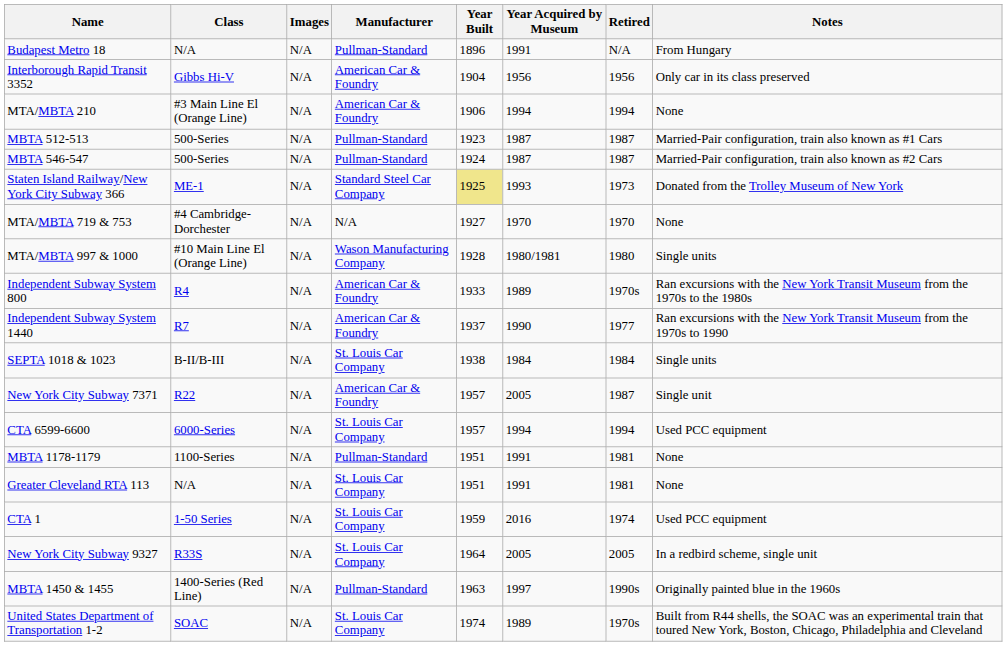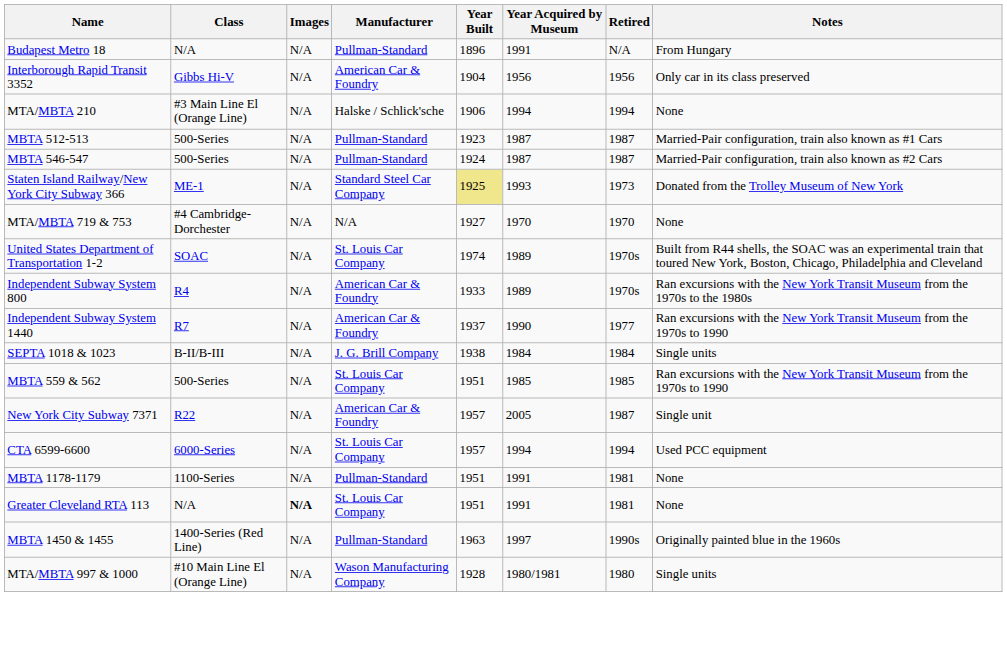 <table class="wikitable sortable">
 <tr>
 <th>Name</th>
 <th>Class</th>
 <th>Images</th>
 <th>Manufacturer</th>
 <th>Year Built</th>
 <th>Year Acquired by Museum</th>
 <th>Retired</th>
 <th>Notes</th>
 </tr>
 <tr>
 <td><a href='#'>Budapest Metro</a> 18</td>
 <td>N/A</td>
 <td>N/A</td>
 <td><a href='#'>Pullman-Standard</a></td>
 <td>1896</td>
 <td>1991</td>
 <td>N/A</td>
 <td>From Hungary</td>
 </tr>
 <tr>
 <td><a href='#'>Interborough Rapid Transit</a> 3352</td>
 <td><a href='#'>Gibbs Hi-V</a></td>
 <td>N/A</td>
 <td><a href='#'>American Car & Foundry</a></td>
 <td>1904</td>
 <td>1956</td>
 <td>1956</td>
 <td>Only car in its class preserved</td>
 </tr>
 <tr>
 <td>MTA/<a href='#'>MBTA</a> 210</td>
 <td>#3 Main Line El (Orange Line)</td>
 <td>N/A</td>
-<td><a href='#'>American Car & Foundry</a></td>
+<td>Halske / Schlick'sche</td>
 <td>1906</td>
 <td>1994</td>
 <td>1994</td>
 <td>None</td>
 </tr>
 <tr>
 <td><a href='#'>MBTA</a> 512-513</td>
 <td>500-Series</td>
 <td>N/A</td>
 <td><a href='#'>Pullman-Standard</a></td>
 <td>1923</td>
 <td>1987</td>
 <td>1987</td>
 <td>Married-Pair configuration, train also known as #1 Cars</td>
 </tr>
 <tr>
 <td><a href='#'>MBTA</a> 546-547</td>
 <td>500-Series</td>
 <td>N/A</td>
 <td><a href='#'>Pullman-Standard</a></td>
 <td>1924</td>
 <td>1987</td>
 <td>1987</td>
 <td>Married-Pair configuration, train also known as #2 Cars</td>
 </tr>
 <tr>
 <td><a href='#'>Staten Island Railway</a>/<a href='#'>New York City Subway</a> 366</td>
 <td><a href='#'>ME-1</a></td>
 <td>N/A</td>
 <td><a href='#'>Standard Steel Car Company</a></td>
 <td style="background: khaki;">1925</td>
 <td>1993</td>
 <td>1973</td>
 <td>Donated from the <a href='#'>Trolley Museum of New York</a></td>
 </tr>
 <tr>
 <td>MTA/<a href='#'>MBTA</a> 719 & 753</td>
 <td>#4 Cambridge-Dorchester</td>
 <td>N/A</td>
 <td>N/A</td>
 <td>1927</td>
 <td>1970</td>
 <td>1970</td>
 <td>None</td>
 </tr>
 <tr>
-<td>MTA/<a href='#'>MBTA</a> 997 & 1000</td>
-<td>#10 Main Line El (Orange Line)</td>
+<td><a href='#'>United States Department of Transportation</a> 1-2</td>
+<td><a href='#'>SOAC</a></td>
 <td>N/A</td>
-<td><a href='#'>Wason Manufacturing Company</a></td>
-<td>1928</td>
-<td>1980/1981</td>
-<td>1980</td>
-<td>Single units</td>
+<td><a href='#'>St. Louis Car Company</a></td>
+<td>1974</td>
+<td>1989</td>
+<td>1970s</td>
+<td>Built from R44 shells, the SOAC was an experimental train that toured New York, Boston, Chicago, Philadelphia and Cleveland</td>
 </tr>
 <tr>
 <td><a href='#'>Independent Subway System</a> 800</td>
 <td><a href='#'>R4</a></td>
 <td>N/A</td>
 <td><a href='#'>American Car & Foundry</a></td>
 <td>1933</td>
 <td>1989</td>
 <td>1970s</td>
 <td>Ran excursions with the <a href='#'>New York Transit Museum</a> from the 1970s to the 1980s</td>
 </tr>
 <tr>
 <td><a href='#'>Independent Subway System</a> 1440</td>
 <td><a href='#'>R7</a></td>
 <td>N/A</td>
 <td><a href='#'>American Car & Foundry</a></td>
 <td>1937</td>
 <td>1990</td>
 <td>1977</td>
 <td>Ran excursions with the <a href='#'>New York Transit Museum</a> from the 1970s to 1990</td>
 </tr>
 <tr>
 <td><a href='#'>SEPTA</a> 1018 & 1023</td>
 <td>B-II/B-III</td>
 <td>N/A</td>
-<td><a href='#'>St. Louis Car Company</a></td>
+<td><a href='#'>J. G. Brill Company</a></td>
 <td>1938</td>
 <td>1984</td>
 <td>1984</td>
 <td>Single units</td>
+</tr>
+<tr>
+<td><a href='#'>MBTA</a> 559 & 562</td>
+<td>500-Series</td>
+<td>N/A</td>
+<td><a href='#'>St. Louis Car Company</a></td>
+<td>1951</td>
+<td>1985</td>
+<td>1985</td>
+<td>Ran excursions with the <a href='#'>New York Transit Museum</a> from the 1970s to 1990</td>
 </tr>
 <tr>
 <td><a href='#'>New York City Subway</a> 7371</td>
 <td><a href='#'>R22</a></td>
 <td>N/A</td>
 <td><a href='#'>American Car & Foundry</a></td>
 <td>1957</td>
 <td>2005</td>
 <td>1987</td>
 <td>Single unit</td>
 </tr>
 <tr>
 <td><a href='#'>CTA</a> 6599-6600</td>
 <td><a href='#'>6000-Series</a></td>
 <td>N/A</td>
 <td><a href='#'>St. Louis Car Company</a></td>
 <td>1957</td>
 <td>1994</td>
 <td>1994</td>
 <td>Used PCC equipment</td>
 </tr>
 <tr>
 <td><a href='#'>MBTA</a> 1178-1179</td>
 <td>1100-Series</td>
 <td>N/A</td>
 <td><a href='#'>Pullman-Standard</a></td>
 <td>1951</td>
 <td>1991</td>
 <td>1981</td>
 <td>None</td>
 </tr>
 <tr>
 <td><a href='#'>Greater Cleveland RTA</a> 113</td>
 <td>N/A</td>
-<td>N/A</td>
+<td><strong>N/A</strong></td>
 <td><a href='#'>St. Louis Car Company</a></td>
 <td>1951</td>
 <td>1991</td>
 <td>1981</td>
 <td>None</td>
-</tr>
-<tr>
-<td><a href='#'>CTA</a> 1</td>
-<td><a href='#'>1-50 Series</a></td>
-<td>N/A</td>
-<td><a href='#'>St. Louis Car Company</a></td>
-<td>1959</td>
-<td>2016</td>
-<td>1974</td>
-<td>Used PCC equipment</td>
-</tr>
-<tr>
-<td><a href='#'>New York City Subway</a> 9327</td>
-<td><a href='#'>R33S</a></td>
-<td>N/A</td>
-<td><a href='#'>St. Louis Car Company</a></td>
-<td>1964</td>
-<td>2005</td>
-<td>2005</td>
-<td>In a redbird scheme, single unit</td>
 </tr>
 <tr>
 <td><a href='#'>MBTA</a> 1450 & 1455</td>
 <td>1400-Series (Red Line)</td>
 <td>N/A</td>
 <td><a href='#'>Pullman-Standard</a></td>
 <td>1963</td>
 <td>1997</td>
 <td>1990s</td>
 <td>Originally painted blue in the 1960s</td>
 </tr>
 <tr>
-<td><a href='#'>United States Department of Transportation</a> 1-2</td>
-<td><a href='#'>SOAC</a></td>
+<td>MTA/<a href='#'>MBTA</a> 997 & 1000</td>
+<td>#10 Main Line El (Orange Line)</td>
 <td>N/A</td>
-<td><a href='#'>St. Louis Car Company</a></td>
-<td>1974</td>
-<td>1989</td>
-<td>1970s</td>
-<td>Built from R44 shells, the SOAC was an experimental train that toured New York, Boston, Chicago, Philadelphia and Cleveland</td>
+<td><a href='#'>Wason Manufacturing Company</a></td>
+<td>1928</td>
+<td>1980/1981</td>
+<td>1980</td>
+<td>Single units</td>
 </tr>
 </table>
